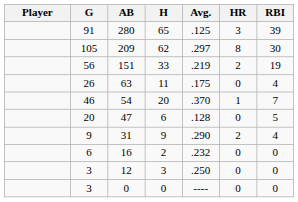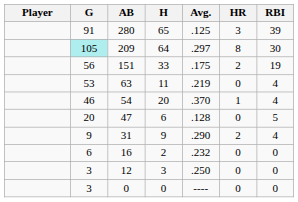 <table class="wikitable sortable">
 <tr>
 <th bgcolor="#DDDDFF" width="16%">Player</th>
 <th bgcolor="#DDDDFF" width="9%">G</th>
 <th bgcolor="#DDDDFF" width="9%">AB</th>
 <th bgcolor="#DDDDFF" width="9%">H</th>
 <th bgcolor="#DDDDFF" width="9%">Avg.</th>
 <th bgcolor="#DDDDFF" width="9%">HR</th>
 <th bgcolor="#DDDDFF" width="9%">RBI</th>
 </tr>
 <tr align="center">
 <td></td>
 <td>91</td>
 <td>280</td>
 <td>65</td>
 <td>.125</td>
 <td>3</td>
 <td>39</td>
 </tr>
 <tr align="center">
 <td></td>
-<td>105</td>
+<td style="background: paleturquoise;">105</td>
 <td>209</td>
-<td>62</td>
+<td>64</td>
 <td>.297</td>
 <td>8</td>
 <td>30</td>
 </tr>
 <tr align="center">
 <td></td>
 <td>56</td>
 <td>151</td>
 <td>33</td>
-<td>.219</td>
+<td>.175</td>
 <td>2</td>
 <td>19</td>
 </tr>
 <tr align="center">
 <td></td>
-<td>26</td>
+<td>53</td>
 <td>63</td>
 <td>11</td>
-<td>.175</td>
+<td>.219</td>
 <td>0</td>
 <td>4</td>
 </tr>
 <tr align="center">
 <td></td>
 <td>46</td>
 <td>54</td>
 <td>20</td>
 <td>.370</td>
 <td>1</td>
-<td>7</td>
+<td>4</td>
 </tr>
 <tr align="center">
 <td></td>
 <td>20</td>
 <td>47</td>
 <td>6</td>
 <td>.128</td>
 <td>0</td>
 <td>5</td>
 </tr>
 <tr align="center">
 <td></td>
 <td>9</td>
 <td>31</td>
 <td>9</td>
 <td>.290</td>
 <td>2</td>
 <td>4</td>
 </tr>
 <tr align="center">
 <td></td>
 <td>6</td>
 <td>16</td>
 <td>2</td>
 <td>.232</td>
 <td>0</td>
 <td>0</td>
 </tr>
 <tr align="center">
 <td></td>
 <td>3</td>
 <td>12</td>
 <td>3</td>
 <td>.250</td>
 <td>0</td>
 <td>0</td>
 </tr>
 <tr align="center">
 <td></td>
 <td>3</td>
 <td>0</td>
 <td>0</td>
 <td>----</td>
 <td>0</td>
 <td>0</td>
 </tr>
 </table>
